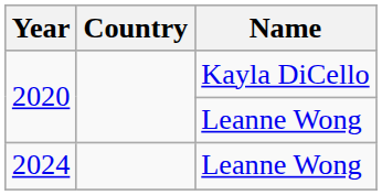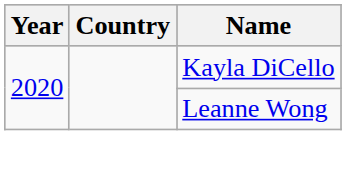 <table class="wikitable sortable">
 <tr>
 <th>Year</th>
 <th>Country</th>
 <th>Name</th>
 </tr>
 <tr>
 <td rowspan="2"><a href='#'>2020</a></td>
 <td rowspan="2"></td>
 <td><a href='#'>Kayla DiCello</a></td>
 </tr>
 <tr>
 <td><a href='#'>Leanne Wong</a></td>
 </tr>
-<tr>
-<td><a href='#'>2024</a></td>
-<td></td>
-<td><a href='#'>Leanne Wong</a></td>
-</tr>
 </table>
